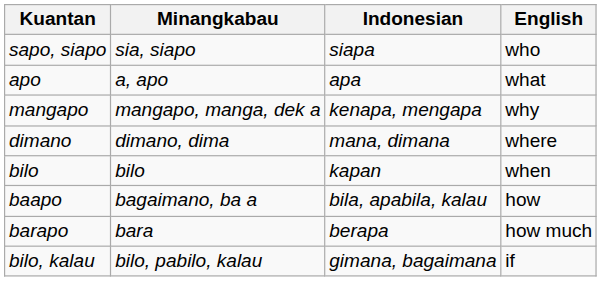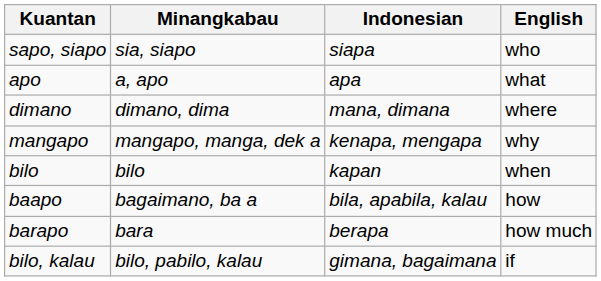 <table class="wikitable">
 <tr>
 <th>Kuantan</th>
 <th>Minangkabau</th>
 <th>Indonesian</th>
 <th>English</th>
 </tr>
 <tr>
 <td><em>sapo, siapo</em></td>
 <td><em>sia, siapo</em></td>
 <td><em>siapa</em></td>
 <td>who</td>
 </tr>
 <tr>
 <td><em>apo</em></td>
 <td><em>a, apo</em></td>
 <td><em>apa</em></td>
 <td>what</td>
 </tr>
 <tr>
+<td><em>dimano</em></td>
+<td><em>dimano, dima</em></td>
+<td><em>mana, dimana</em></td>
+<td>where</td>
+</tr>
+<tr>
 <td><em>mangapo</em></td>
 <td><em>mangapo, manga, dek a</em></td>
 <td><em>kenapa, mengapa</em></td>
 <td>why</td>
-</tr>
-<tr>
-<td><em>dimano</em></td>
-<td><em>dimano, dima</em></td>
-<td><em>mana, dimana</em></td>
-<td>where</td>
 </tr>
 <tr>
 <td><em>bilo</em></td>
 <td><em>bilo</em></td>
 <td><em>kapan</em></td>
 <td>when</td>
 </tr>
 <tr>
 <td><em>baapo</em></td>
 <td><em>bagaimano, ba a</em></td>
 <td><em>bila, apabila, kalau</em></td>
 <td>how</td>
 </tr>
 <tr>
 <td><em>barapo</em></td>
 <td><em>bara</em></td>
 <td><em>berapa</em></td>
 <td>how much</td>
 </tr>
 <tr>
 <td><em>bilo, kalau</em></td>
 <td><em>bilo, pabilo, kalau</em></td>
 <td><em>gimana, bagaimana</em></td>
 <td>if</td>
 </tr>
 </table>
